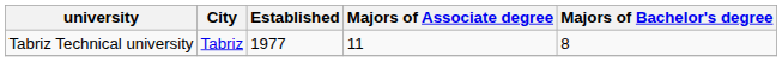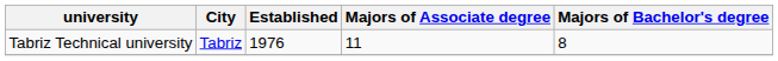 <table class="wikitable">
 <tr>
 <th>university</th>
 <th>City</th>
 <th>Established</th>
 <th>Majors of <a href='#'>Associate degree</a></th>
 <th>Majors of <a href='#'>Bachelor's degree</a></th>
 </tr>
 <tr>
 <td>Tabriz Technical university</td>
 <td><a href='#'>Tabriz</a></td>
-<td>1977</td>
+<td>1976</td>
 <td>11</td>
 <td>8</td>
 </tr>
 <tr>
 </tr>
 </table>
